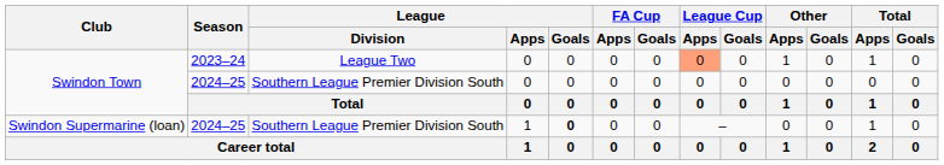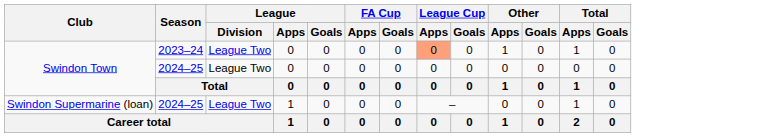 <table class="wikitable" style="text-align:center">
 <tr>
 <th rowspan="2">Club</th>
 <th rowspan="2">Season</th>
 <th colspan="3">League</th>
 <th colspan="2"><a href='#'>FA Cup</a></th>
 <th colspan="2"><a href='#'>League Cup</a></th>
 <th colspan="2">Other</th>
 <th colspan="2">Total</th>
 </tr>
 <tr>
 <th>Division</th>
 <th>Apps</th>
 <th>Goals</th>
 <th>Apps</th>
 <th>Goals</th>
 <th>Apps</th>
 <th>Goals</th>
 <th>Apps</th>
 <th>Goals</th>
 <th>Apps</th>
 <th>Goals</th>
 </tr>
 <tr>
 <td rowspan="3"><a href='#'>Swindon Town</a></td>
 <td><a href='#'>2023–24</a></td>
 <td><a href='#'>League Two</a></td>
 <td>0</td>
 <td>0</td>
 <td>0</td>
 <td>0</td>
 <td style="background: lightsalmon;">0</td>
 <td>0</td>
 <td>1</td>
 <td>0</td>
 <td>1</td>
 <td>0</td>
 </tr>
 <tr>
 <td><a href='#'>2024–25</a></td>
-<td><a href='#'>Southern League</a> Premier Division South</td>
+<td>League Two</td>
 <td>0</td>
 <td>0</td>
 <td>0</td>
 <td>0</td>
 <td>0</td>
 <td>0</td>
 <td>0</td>
 <td>0</td>
 <td>0</td>
 <td>0</td>
 </tr>
 <tr>
 <th colspan=2>Total</th>
 <th>0</th>
 <th>0</th>
 <th>0</th>
 <th>0</th>
 <th>0</th>
 <th>0</th>
 <th>1</th>
 <th>0</th>
 <th>1</th>
 <th>0</th>
 </tr>
 <tr>
 <td><a href='#'>Swindon Supermarine</a> (loan)</td>
 <td><a href='#'>2024–25</a></td>
-<td><a href='#'>Southern League</a> Premier Division South</td>
+<td><a href='#'>League Two</a></td>
 <td>1</td>
-<td><strong>0</strong></td>
+<td>0</td>
 <td>0</td>
 <td>0</td>
 <td colspan="2">–</td>
 <td>0</td>
 <td>0</td>
 <td>1</td>
 <td>0</td>
 </tr>
 <tr>
 <th colspan=3>Career total</th>
 <th>1</th>
 <th>0</th>
 <th>0</th>
 <th>0</th>
 <th>0</th>
 <th>0</th>
 <th>1</th>
 <th>0</th>
 <th>2</th>
 <th>0</th>
 </tr>
 </table>
